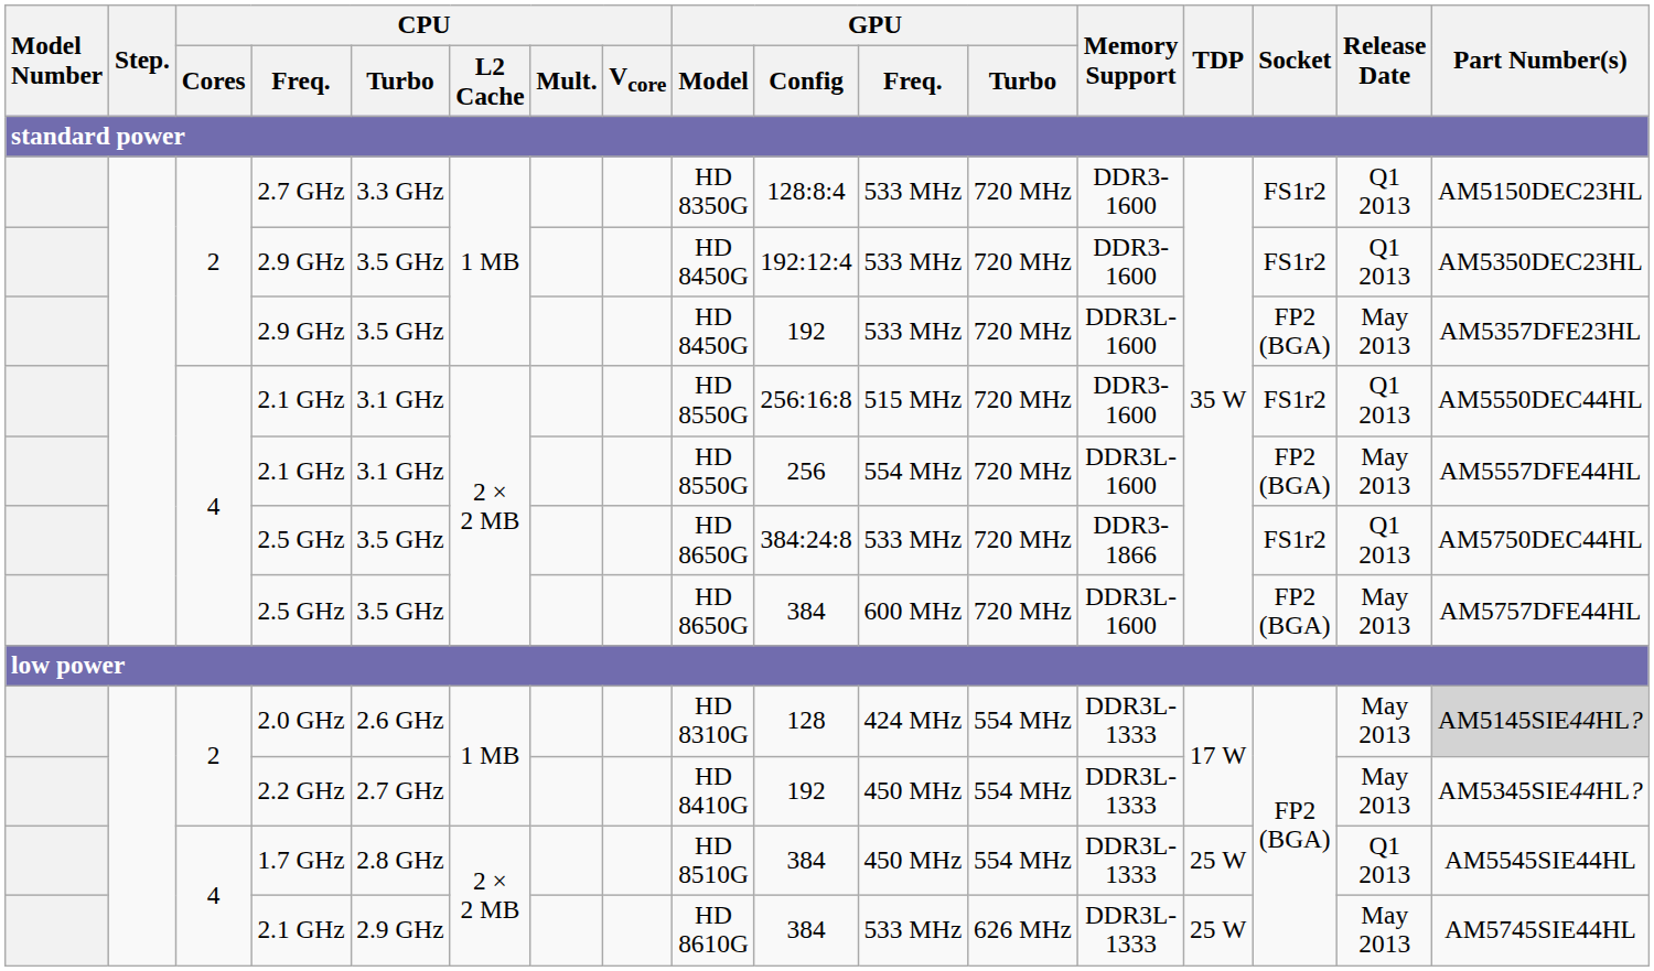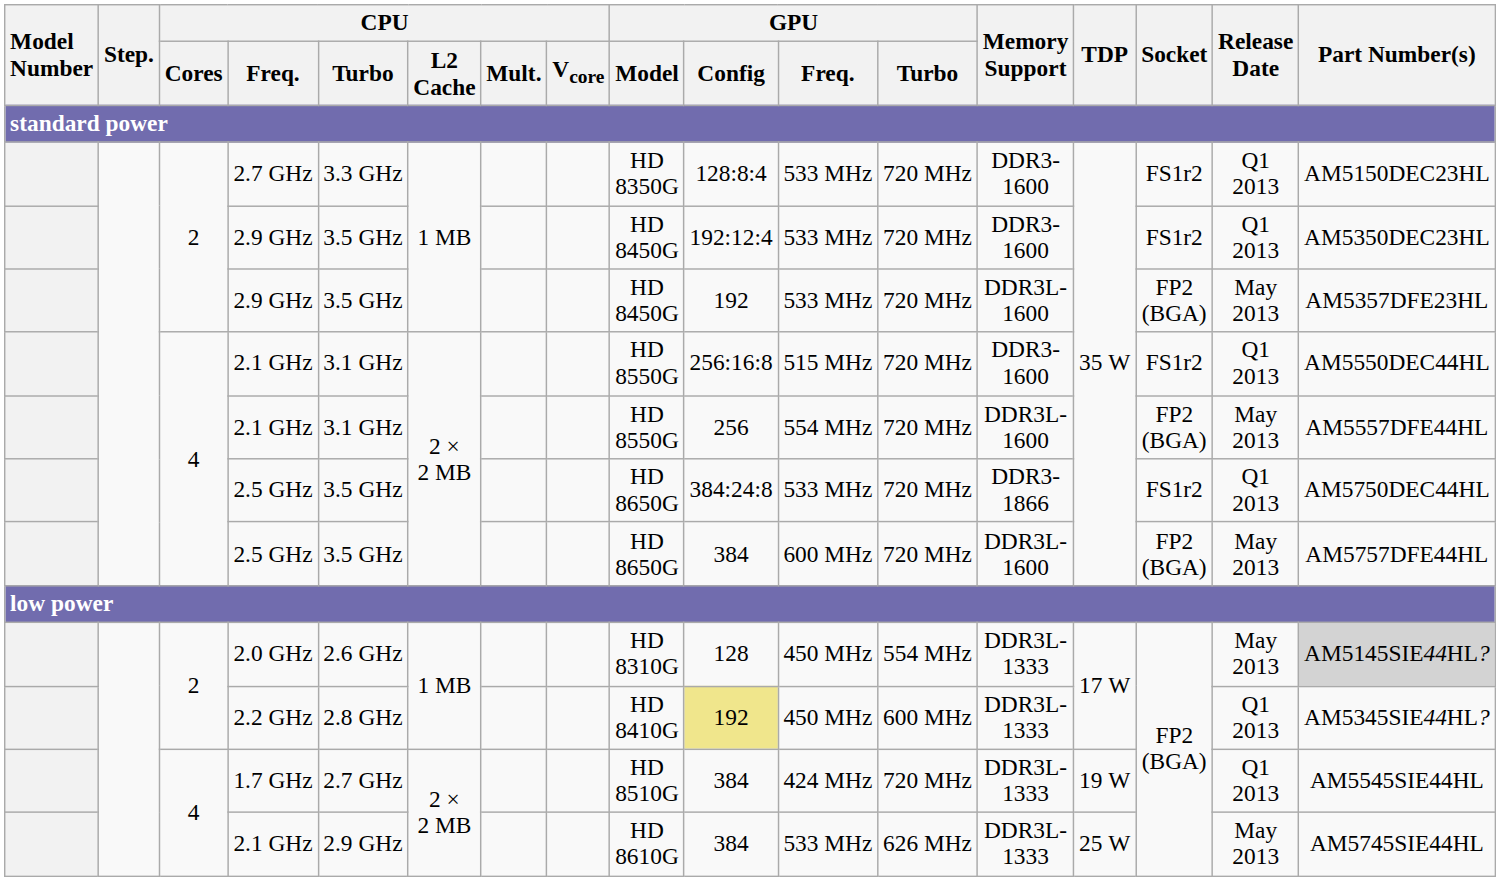 <table class="wikitable" style="text-align: center;">
 <tr>
 <th style="text-align:left;" rowspan="2">Model Number</th>
 <th rowspan="2">Step.</th>
 <th colspan="6">CPU</th>
 <th colspan="4">GPU</th>
 <th rowspan="2">Memory<br>Support</th>
 <th rowspan="2">TDP</th>
 <th rowspan="2">Socket</th>
 <th rowspan="2">Release Date</th>
 <th rowspan="2">Part Number(s)</th>
 </tr>
 <tr>
 <th>Cores</th>
 <th>Freq.</th>
 <th>Turbo</th>
 <th>L2 Cache</th>
 <th>Mult.</th>
 <th>V<sub>core</sub></th>
 <th>Model</th>
 <th>Config</th>
 <th>Freq.</th>
 <th>Turbo</th>
 </tr>
 <tr>
 <th style="text-align:left; background:#716cae; color:white;" colspan="17">standard power</th>
 </tr>
 <tr>
 <th style="text-align:left;"></th>
 <td rowspan="7"></td>
 <td rowspan="3">2</td>
 <td>2.7 GHz</td>
 <td>3.3 GHz</td>
 <td rowspan="3">1 MB</td>
 <td></td>
 <td></td>
 <td>HD 8350G</td>
 <td>128:8:4</td>
 <td>533 MHz</td>
 <td>720 MHz</td>
 <td>DDR3-1600</td>
 <td rowspan="7">35 W</td>
 <td>FS1r2</td>
 <td>Q1 2013</td>
 <td>AM5150DEC23HL</td>
 </tr>
 <tr>
 <th style="text-align:left;"></th>
 <td>2.9 GHz</td>
 <td>3.5 GHz</td>
 <td></td>
 <td></td>
 <td>HD 8450G</td>
 <td>192:12:4</td>
 <td>533 MHz</td>
 <td>720 MHz</td>
 <td>DDR3-1600</td>
 <td>FS1r2</td>
 <td>Q1 2013</td>
 <td>AM5350DEC23HL</td>
 </tr>
 <tr>
 <th style="text-align:left;"></th>
 <td>2.9 GHz</td>
 <td>3.5 GHz</td>
 <td></td>
 <td></td>
 <td>HD 8450G</td>
 <td>192</td>
 <td>533 MHz</td>
 <td>720 MHz</td>
 <td>DDR3L-1600</td>
 <td>FP2 (BGA)</td>
 <td>May 2013</td>
 <td>AM5357DFE23HL</td>
 </tr>
 <tr>
 <th style="text-align:left;"></th>
 <td rowspan="4">4</td>
 <td>2.1 GHz</td>
 <td>3.1 GHz</td>
 <td rowspan="4">2 × 2 MB</td>
 <td></td>
 <td></td>
 <td>HD 8550G</td>
 <td>256:16:8</td>
 <td>515 MHz</td>
 <td>720 MHz</td>
 <td>DDR3-1600</td>
 <td>FS1r2</td>
 <td>Q1 2013</td>
 <td>AM5550DEC44HL</td>
 </tr>
 <tr>
 <th style="text-align:left;"></th>
 <td>2.1 GHz</td>
 <td>3.1 GHz</td>
 <td></td>
 <td></td>
 <td>HD 8550G</td>
 <td>256</td>
 <td>554 MHz</td>
 <td>720 MHz</td>
 <td>DDR3L-1600</td>
 <td>FP2 (BGA)</td>
 <td>May 2013</td>
 <td>AM5557DFE44HL</td>
 </tr>
 <tr>
 <th style="text-align:left;"></th>
 <td>2.5 GHz</td>
 <td>3.5 GHz</td>
 <td></td>
 <td></td>
 <td>HD 8650G</td>
 <td>384:24:8</td>
 <td>533 MHz</td>
 <td>720 MHz</td>
 <td>DDR3-1866</td>
 <td>FS1r2</td>
 <td>Q1 2013</td>
 <td>AM5750DEC44HL</td>
 </tr>
 <tr>
 <th style="text-align:left;"></th>
 <td>2.5 GHz</td>
 <td>3.5 GHz</td>
 <td></td>
 <td></td>
 <td>HD 8650G</td>
 <td>384</td>
 <td>600 MHz</td>
 <td>720 MHz</td>
 <td>DDR3L-1600</td>
 <td>FP2 (BGA)</td>
 <td>May 2013</td>
 <td>AM5757DFE44HL</td>
 </tr>
 <tr>
 <th style="text-align:left; background:#716cae; color:white;" colspan="17">low power</th>
 </tr>
 <tr>
 <th style="text-align:left;"></th>
 <td rowspan="4"></td>
 <td rowspan="2">2</td>
 <td>2.0 GHz</td>
 <td>2.6 GHz</td>
 <td rowspan="2">1 MB</td>
 <td></td>
 <td></td>
 <td>HD 8310G</td>
 <td>128</td>
-<td>424 MHz</td>
+<td>450 MHz</td>
 <td>554 MHz</td>
 <td>DDR3L-1333</td>
 <td rowspan="2">17 W</td>
 <td rowspan="4">FP2 (BGA)</td>
 <td>May 2013</td>
 <td style="background: lightgrey;">AM5145SIE<em>44</em>HL<em>?</em></td>
 </tr>
 <tr>
 <th style="text-align:left;"></th>
 <td>2.2 GHz</td>
-<td>2.7 GHz</td>
+<td>2.8 GHz</td>
 <td></td>
 <td></td>
 <td>HD 8410G</td>
-<td>192</td>
+<td style="background: khaki;">192</td>
 <td>450 MHz</td>
-<td>554 MHz</td>
+<td>600 MHz</td>
 <td>DDR3L-1333</td>
-<td>May 2013</td>
+<td>Q1 2013</td>
 <td>AM5345SIE<em>44</em>HL<em>?</em></td>
 </tr>
 <tr>
 <th style="text-align:left;"></th>
 <td rowspan="2">4</td>
 <td>1.7 GHz</td>
-<td>2.8 GHz</td>
+<td>2.7 GHz</td>
 <td rowspan="2">2 × 2 MB</td>
 <td></td>
 <td></td>
 <td>HD 8510G</td>
 <td>384</td>
-<td>450 MHz</td>
-<td>554 MHz</td>
+<td>424 MHz</td>
+<td>720 MHz</td>
 <td>DDR3L-1333</td>
-<td>25 W</td>
+<td>19 W</td>
 <td>Q1 2013</td>
 <td>AM5545SIE44HL</td>
 </tr>
 <tr>
 <th style="text-align:left;"></th>
 <td>2.1 GHz</td>
 <td>2.9 GHz</td>
 <td></td>
 <td></td>
 <td>HD 8610G</td>
 <td>384</td>
 <td>533 MHz</td>
 <td>626 MHz</td>
 <td>DDR3L-1333</td>
 <td>25 W</td>
 <td>May 2013</td>
 <td>AM5745SIE44HL</td>
 </tr>
 </table>
